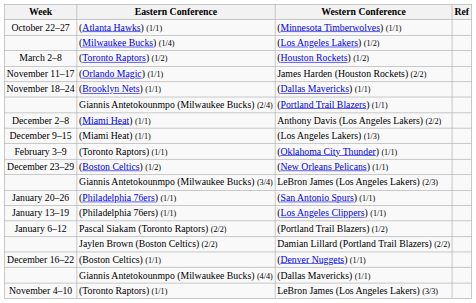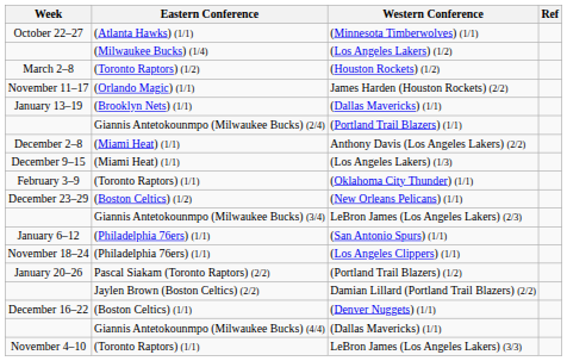 <table class="wikitable sortable" style="text-align:left;">
 <tr>
 <th>Week</th>
 <th>Eastern Conference</th>
 <th>Western Conference</th>
 <th class=unsortable>Ref</th>
 </tr>
 <tr>
 <td style="text-align:center;">October 22–27</td>
 <td> (<a href='#'>Atlanta Hawks</a>) <small>(1/1)</small></td>
 <td> (<a href='#'>Minnesota Timberwolves</a>) <small>(1/1)</small></td>
 <td style="text-align:center;"></td>
 </tr>
 <tr>
 <td style="text-align:center;"></td>
 <td> (<a href='#'>Milwaukee Bucks</a>) <small>(1/4)</small></td>
 <td> (<a href='#'>Los Angeles Lakers</a>) <small>(1/2)</small></td>
 <td style="text-align:center;"></td>
 </tr>
 <tr>
 <td style="text-align:center;">March 2–8</td>
 <td> (<a href='#'>Toronto Raptors</a>) <small>(1/2)</small></td>
 <td> (<a href='#'>Houston Rockets</a>) <small>(1/2)</small></td>
 <td style="text-align:center;"></td>
 </tr>
 <tr>
 <td style="text-align:center;">November 11–17</td>
 <td> (<a href='#'>Orlando Magic</a>) <small>(1/1)</small></td>
 <td>James Harden (Houston Rockets) <small>(2/2)</small></td>
 <td style="text-align:center;"></td>
 </tr>
 <tr>
-<td style="text-align:center;">November 18–24</td>
+<td style="text-align:center;">January 13–19</td>
 <td> (<a href='#'>Brooklyn Nets</a>) <small>(1/1)</small></td>
 <td> (<a href='#'>Dallas Mavericks</a>) <small>(1/1)</small></td>
 <td style="text-align:center;"></td>
 </tr>
 <tr>
 <td style="text-align:center;"></td>
 <td>Giannis Antetokounmpo (Milwaukee Bucks) <small>(2/4)</small></td>
 <td> (<a href='#'>Portland Trail Blazers</a>) <small>(1/1)</small></td>
 <td style="text-align:center;"></td>
 </tr>
 <tr>
 <td style="text-align:center;">December 2–8</td>
 <td> (<a href='#'>Miami Heat</a>) <small>(1/1)</small></td>
 <td>Anthony Davis (Los Angeles Lakers) <small>(2/2)</small></td>
 <td style="text-align:center;"></td>
 </tr>
 <tr>
 <td style="text-align:center;">December 9–15</td>
 <td> (Miami Heat) <small>(1/1)</small></td>
 <td> (Los Angeles Lakers) <small>(1/3)</small></td>
 <td style="text-align:center;"></td>
 </tr>
 <tr>
 <td style="text-align:center;">February 3–9</td>
 <td> (Toronto Raptors) <small>(1/1)</small></td>
 <td> (<a href='#'>Oklahoma City Thunder</a>) <small>(1/1)</small></td>
 <td style="text-align:center;"></td>
 </tr>
 <tr>
 <td style="text-align:center;">December 23–29</td>
 <td> (<a href='#'>Boston Celtics</a>) <small>(1/2)</small></td>
 <td> (<a href='#'>New Orleans Pelicans</a>) <small>(1/1)</small></td>
 <td style="text-align:center;"></td>
 </tr>
 <tr>
 <td style="text-align:center;"></td>
 <td>Giannis Antetokounmpo (Milwaukee Bucks) <small>(3/4)</small></td>
 <td>LeBron James (Los Angeles Lakers) <small>(2/3)</small></td>
 <td style="text-align:center;"></td>
 </tr>
 <tr>
-<td style="text-align:center;">January 20–26</td>
+<td style="text-align:center;">January 6–12</td>
 <td> (<a href='#'>Philadelphia 76ers</a>) <small>(1/1)</small></td>
 <td> (<a href='#'>San Antonio Spurs</a>) <small>(1/1)</small></td>
 <td style="text-align:center;"></td>
 </tr>
 <tr>
-<td style="text-align:center;">January 13–19</td>
+<td style="text-align:center;">November 18–24</td>
 <td> (Philadelphia 76ers) <small>(1/1)</small></td>
 <td> (<a href='#'>Los Angeles Clippers</a>) <small>(1/1)</small></td>
 <td style="text-align:center;"></td>
 </tr>
 <tr>
-<td style="text-align:center;">January 6–12</td>
+<td style="text-align:center;">January 20–26</td>
 <td>Pascal Siakam (Toronto Raptors) <small>(2/2)</small></td>
 <td> (Portland Trail Blazers) <small>(1/2)</small></td>
 <td style="text-align:center;"></td>
 </tr>
 <tr>
 <td style="text-align:center;"></td>
 <td>Jaylen Brown (Boston Celtics) <small>(2/2)</small></td>
 <td>Damian Lillard (Portland Trail Blazers) <small>(2/2)</small></td>
 <td style="text-align:center;"></td>
 </tr>
 <tr>
 <td style="text-align:center;">December 16–22</td>
 <td> (Boston Celtics) <small>(1/1)</small></td>
 <td> (<a href='#'>Denver Nuggets</a>) <small>(1/1)</small></td>
 <td style="text-align:center;"></td>
 </tr>
 <tr>
 <td style="text-align:center;"></td>
 <td>Giannis Antetokounmpo (Milwaukee Bucks) <small>(4/4)</small></td>
 <td> (Dallas Mavericks) <small>(1/1)</small></td>
 <td style="text-align:center;"></td>
 </tr>
 <tr>
 <td style="text-align:center;">November 4–10</td>
 <td> (Toronto Raptors) <small>(1/1)</small></td>
 <td>LeBron James (Los Angeles Lakers) <small>(3/3)</small></td>
 <td style="text-align:center;"></td>
 </tr>
 </table>
